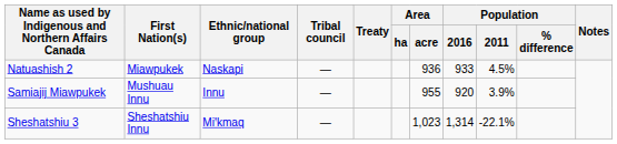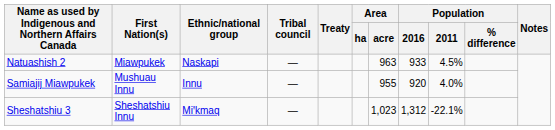 <table class="wikitable sortable">
 <tr>
 <th rowspan=2>Name as used by<br>Indigenous and Northern Affairs Canada</th>
 <th rowspan=2>First Nation(s)</th>
 <th rowspan=2>Ethnic/national group</th>
 <th rowspan=2>Tribal council</th>
 <th rowspan=2>Treaty</th>
 <th colspan=2>Area</th>
 <th colspan="3">Population</th>
 <th rowspan=2 class=unsortable>Notes</th>
 </tr>
 <tr>
 <th>ha</th>
 <th>acre</th>
 <th>2016</th>
 <th>2011</th>
 <th>%<br>difference</th>
 </tr>
 <tr>
 <td><a href='#'>Natuashish 2</a></td>
 <td><a href='#'>Miawpukek</a></td>
 <td><a href='#'>Naskapi</a></td>
 <td align=center>—</td>
 <td align=center></td>
 <td></td>
-<td align=right>936</td>
+<td align=right>963</td>
 <td align=right>933</td>
 <td align=right>4.5%</td>
 <td></td>
 </tr>
 <tr>
 <td><a href='#'>Samiajij Miawpukek</a></td>
 <td><a href='#'>Mushuau Innu</a></td>
 <td><a href='#'>Innu</a></td>
 <td align=center>—</td>
 <td align=center></td>
 <td></td>
 <td align=right>955</td>
 <td align=right>920</td>
-<td align=right>3.9%</td>
+<td align=right>4.0%</td>
 <td></td>
 </tr>
 <tr>
 <td><a href='#'>Sheshatshiu 3</a></td>
 <td><a href='#'>Sheshatshiu Innu</a></td>
 <td><a href='#'>Miꞌkmaq</a></td>
 <td align=center>—</td>
 <td align=center></td>
 <td></td>
 <td align=right>1,023</td>
-<td align=right>1,314</td>
+<td align=right>1,312</td>
 <td align=right>-22.1%</td>
 <td></td>
 </tr>
 </table>
